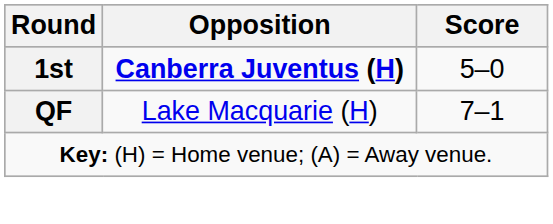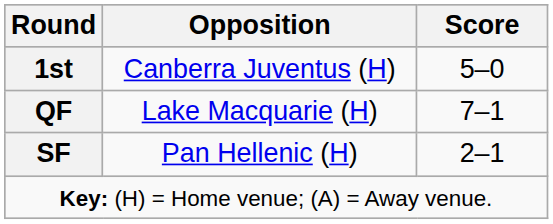 <table class="wikitable plainrowheaders" style="text-align:center">
 <tr>
 <th scope="col" style="width:25px">Round</th>
 <th scope="col" style="width:180px">Opposition</th>
 <th scope="col" style="width:70px">Score</th>
 </tr>
 <tr>
 <th scope=row style="text-align:center">1st</th>
-<td><strong><a href='#'>Canberra Juventus</a> (<a href='#'>H</a>)</strong></td>
+<td><a href='#'>Canberra Juventus</a> (<a href='#'>H</a>)</td>
 <td>5–0</td>
 </tr>
 <tr>
 <th scope=row style="text-align:center">QF</th>
 <td><a href='#'>Lake Macquarie</a> (<a href='#'>H</a>)</td>
 <td>7–1</td>
 </tr>
 <tr>
+<th scope=row style="text-align:center">SF</th>
+<td><a href='#'>Pan Hellenic</a> (<a href='#'>H</a>)</td>
+<td>2–1</td>
+</tr>
+<tr>
 <td colspan="3"><small><strong>Key:</strong> (H) = Home venue; (A) = Away venue.</small></td>
 </tr>
 </table>
